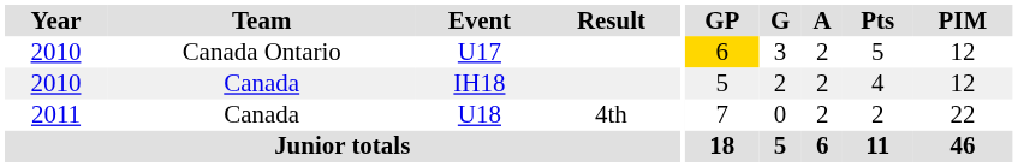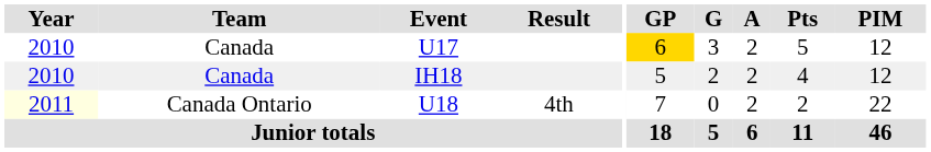 <table border="0" cellpadding="1" cellspacing="0" ID="Table3" style="text-align:center; width:40em">
 <tr ALIGN="center" bgcolor="#e0e0e0">
 <th>Year</th>
 <th>Team</th>
 <th>Event</th>
 <th>Result</th>
 <th rowspan="99" bgcolor="#ffffff"></th>
 <th>GP</th>
 <th>G</th>
 <th>A</th>
 <th>Pts</th>
 <th>PIM</th>
 </tr>
 <tr>
 <td><a href='#'>2010</a></td>
-<td>Canada Ontario</td>
+<td>Canada</td>
 <td><a href='#'>U17</a></td>
 <td></td>
 <td style="background: gold;">6</td>
 <td>3</td>
 <td>2</td>
 <td>5</td>
 <td>12</td>
 </tr>
 <tr bgcolor="#f0f0f0">
 <td><a href='#'>2010</a></td>
 <td><a href='#'>Canada</a></td>
 <td><a href='#'>IH18</a></td>
 <td></td>
 <td>5</td>
 <td>2</td>
 <td>2</td>
 <td>4</td>
 <td>12</td>
 </tr>
 <tr>
-<td><a href='#'>2011</a></td>
-<td>Canada</td>
+<td style="background: lightyellow;"><a href='#'>2011</a></td>
+<td>Canada Ontario</td>
 <td><a href='#'>U18</a></td>
 <td>4th</td>
 <td>7</td>
 <td>0</td>
 <td>2</td>
 <td>2</td>
 <td>22</td>
 </tr>
 <tr bgcolor="#e0e0e0">
 <th colspan="4">Junior totals</th>
 <th>18</th>
 <th>5</th>
 <th>6</th>
 <th>11</th>
 <th>46</th>
 </tr>
 </table>
